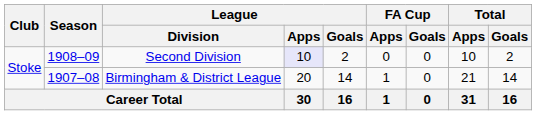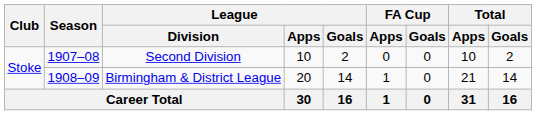 <table class="wikitable" style="text-align: center;">
 <tr>
 <th rowspan="2">Club</th>
 <th rowspan="2">Season</th>
 <th colspan="3">League</th>
 <th colspan="2">FA Cup</th>
 <th colspan="2">Total</th>
 </tr>
 <tr>
 <th>Division</th>
 <th>Apps</th>
 <th>Goals</th>
 <th>Apps</th>
 <th>Goals</th>
 <th>Apps</th>
 <th>Goals</th>
 </tr>
 <tr>
 <td rowspan="2"><a href='#'>Stoke</a></td>
-<td><a href='#'>1908–09</a></td>
+<td><a href='#'>1907–08</a></td>
 <td><a href='#'>Second Division</a></td>
-<td style="background: lavender;">10</td>
+<td>10</td>
 <td>2</td>
 <td>0</td>
 <td>0</td>
 <td>10</td>
 <td>2</td>
 </tr>
 <tr>
-<td><a href='#'>1907–08</a></td>
+<td><a href='#'>1908–09</a></td>
 <td><a href='#'>Birmingham & District League</a></td>
 <td>20</td>
 <td>14</td>
 <td>1</td>
 <td>0</td>
 <td>21</td>
 <td>14</td>
 </tr>
 <tr>
 <th colspan="3">Career Total</th>
 <th>30</th>
 <th>16</th>
 <th>1</th>
 <th>0</th>
 <th>31</th>
 <th>16</th>
 </tr>
 </table>
